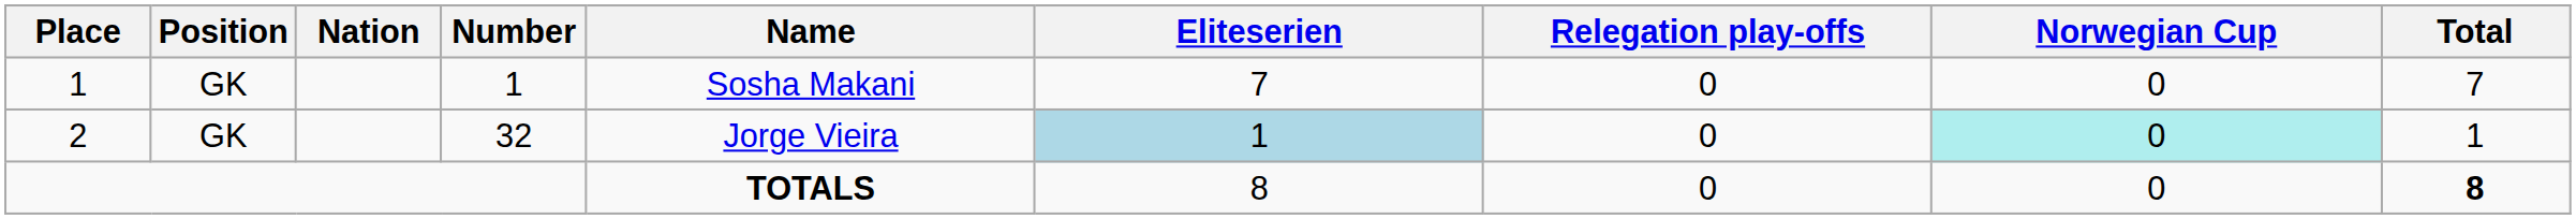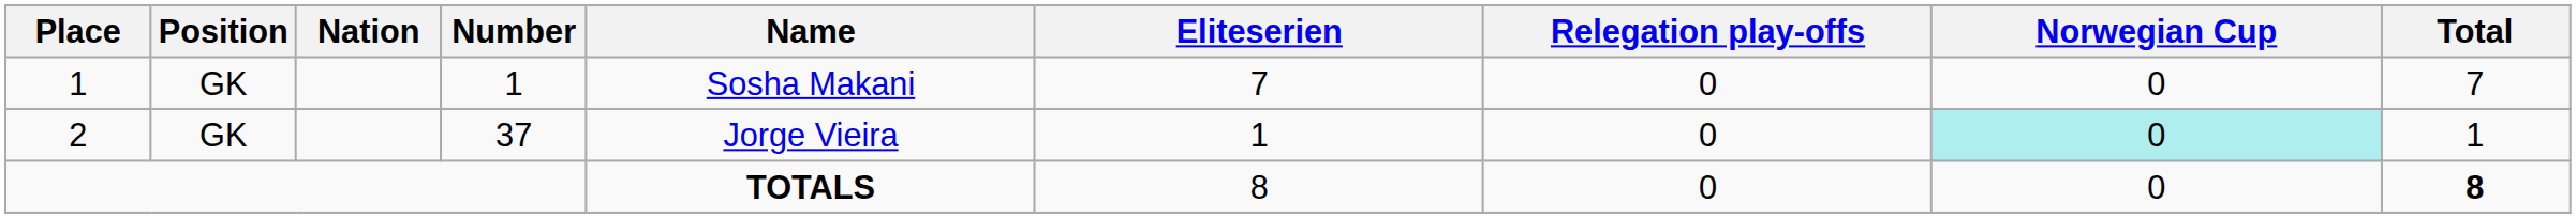 <table class="wikitable" style="font-size: 95%; text-align: center;">
 <tr>
 <th width=60>Place</th>
 <th width=60>Position</th>
 <th width=60>Nation</th>
 <th width=60>Number</th>
 <th width=200>Name</th>
 <th width=200><a href='#'>Eliteserien</a></th>
 <th width=200><a href='#'>Relegation play-offs</a></th>
 <th width=200><a href='#'>Norwegian Cup</a></th>
 <th width=80><strong>Total</strong></th>
 </tr>
 <tr>
 <td>1</td>
 <td>GK</td>
 <td></td>
 <td>1</td>
 <td><a href='#'>Sosha Makani</a></td>
 <td>7</td>
 <td>0</td>
 <td>0</td>
 <td>7</td>
 </tr>
 <tr>
 <td>2</td>
 <td>GK</td>
 <td></td>
-<td>32</td>
+<td>37</td>
 <td><a href='#'>Jorge Vieira</a></td>
-<td style="background: lightblue;">1</td>
+<td>1</td>
 <td>0</td>
 <td style="background: paleturquoise;">0</td>
 <td>1</td>
 </tr>
 <tr>
 <td colspan="4"></td>
 <td><strong>TOTALS</strong></td>
 <td>8</td>
 <td>0</td>
 <td>0</td>
 <td><strong>8</strong></td>
 </tr>
 </table>
